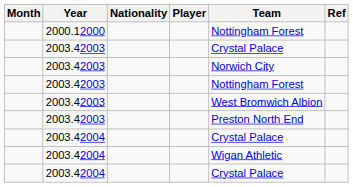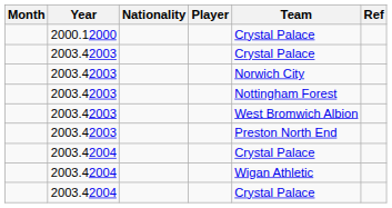 <table class="wikitable sortable">
 <tr>
 <th>Month</th>
 <th>Year</th>
 <th>Nationality</th>
 <th>Player</th>
 <th>Team</th>
 <th class="unsortable">Ref</th>
 </tr>
 <tr>
 <td></td>
 <td><span>2000.1</span><a href='#'>2000</a></td>
 <td></td>
 <td></td>
-<td><a href='#'>Nottingham Forest</a></td>
+<td><a href='#'>Crystal Palace</a></td>
 <td></td>
 </tr>
 <tr>
 <td></td>
 <td><span>2003.4</span><a href='#'>2003</a></td>
 <td></td>
 <td></td>
 <td><a href='#'>Crystal Palace</a></td>
 <td></td>
 </tr>
 <tr>
 <td></td>
 <td><span>2003.4</span><a href='#'>2003</a></td>
 <td></td>
 <td></td>
 <td><a href='#'>Norwich City</a></td>
 <td></td>
 </tr>
 <tr>
 <td></td>
 <td><span>2003.4</span><a href='#'>2003</a></td>
 <td></td>
 <td></td>
 <td><a href='#'>Nottingham Forest</a></td>
 <td></td>
 </tr>
 <tr>
 <td></td>
 <td><span>2003.4</span><a href='#'>2003</a></td>
 <td></td>
 <td></td>
 <td><a href='#'>West Bromwich Albion</a></td>
 <td></td>
 </tr>
 <tr>
 <td></td>
 <td><span>2003.4</span><a href='#'>2003</a></td>
 <td></td>
 <td></td>
 <td><a href='#'>Preston North End</a></td>
 <td></td>
 </tr>
 <tr>
 <td></td>
 <td><span>2003.4</span><a href='#'>2004</a></td>
 <td></td>
 <td></td>
 <td><a href='#'>Crystal Palace</a></td>
 <td></td>
 </tr>
 <tr>
 <td></td>
 <td><span>2003.4</span><a href='#'>2004</a></td>
 <td></td>
 <td></td>
 <td><a href='#'>Wigan Athletic</a></td>
 <td></td>
 </tr>
 <tr>
 <td></td>
 <td><span>2003.4</span><a href='#'>2004</a></td>
 <td></td>
 <td></td>
 <td><a href='#'>Crystal Palace</a></td>
 <td></td>
 </tr>
 </table>
